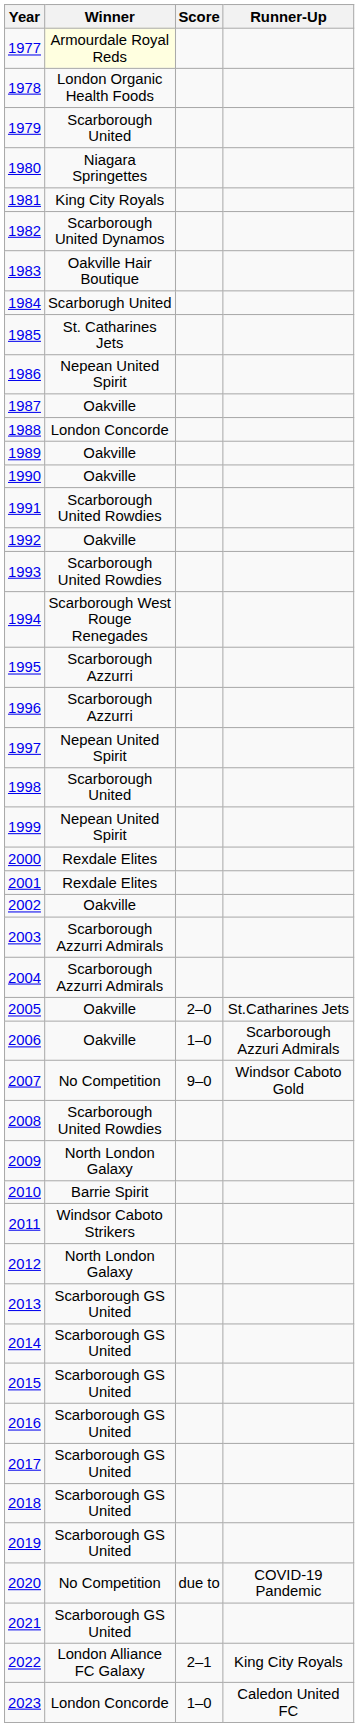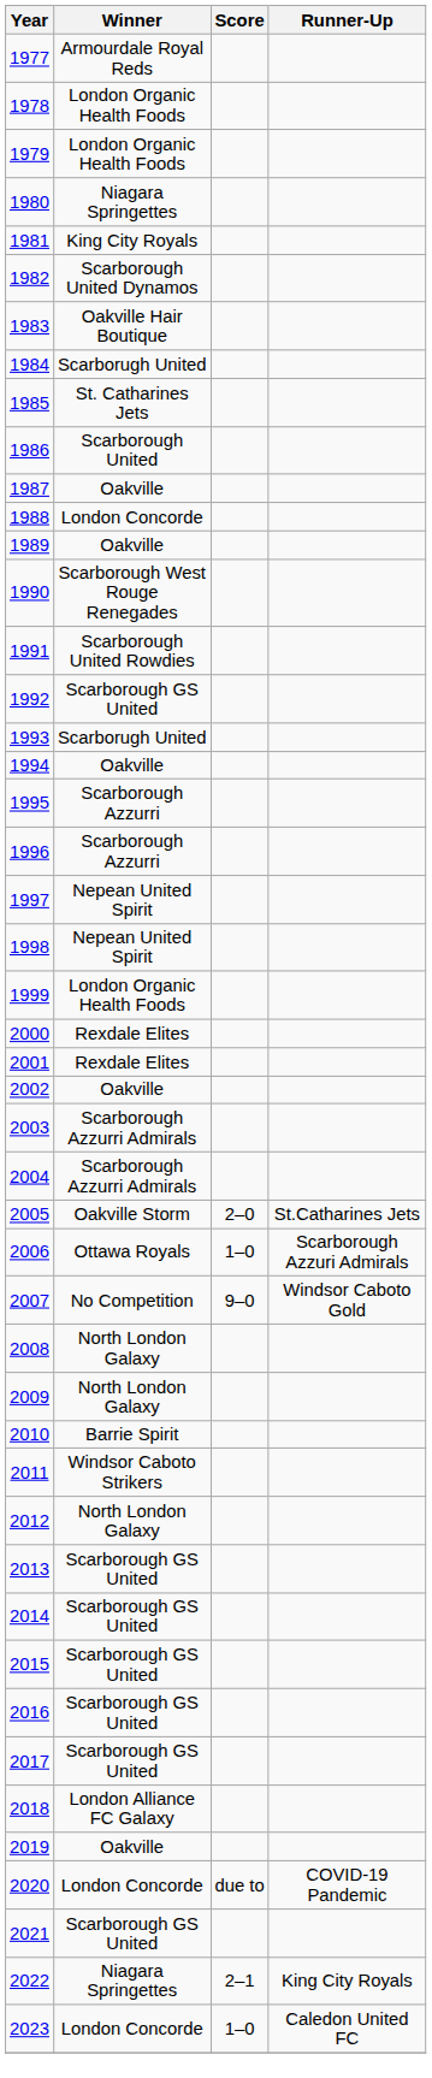 <table class="wikitable" style="font-size:90%;text-align:center;">
 <tr>
 <th>Year</th>
 <th width=120px>Winner</th>
 <th width=40px>Score</th>
 <th width=120px>Runner-Up</th>
 </tr>
 <tr>
 <td><a href='#'>1977</a></td>
-<td style="background: lightyellow;">Armourdale Royal Reds</td>
+<td>Armourdale Royal Reds</td>
 <td></td>
 <td></td>
 </tr>
 <tr>
 <td><a href='#'>1978</a></td>
 <td>London Organic Health Foods</td>
 <td></td>
 <td></td>
 </tr>
 <tr>
 <td><a href='#'>1979</a></td>
-<td>Scarborough United</td>
+<td>London Organic Health Foods</td>
 <td></td>
 <td></td>
 </tr>
 <tr>
 <td><a href='#'>1980</a></td>
 <td>Niagara Springettes</td>
 <td></td>
 <td></td>
 </tr>
 <tr>
 <td><a href='#'>1981</a></td>
 <td>King City Royals</td>
 <td></td>
 <td></td>
 </tr>
 <tr>
 <td><a href='#'>1982</a></td>
 <td>Scarborough United Dynamos</td>
 <td></td>
 <td></td>
 </tr>
 <tr>
 <td><a href='#'>1983</a></td>
 <td>Oakville Hair Boutique</td>
 <td></td>
 <td></td>
 </tr>
 <tr>
 <td><a href='#'>1984</a></td>
 <td>Scarborugh United</td>
 <td></td>
 <td></td>
 </tr>
 <tr>
 <td><a href='#'>1985</a></td>
 <td>St. Catharines Jets</td>
 <td></td>
 <td></td>
 </tr>
 <tr>
 <td><a href='#'>1986</a></td>
-<td>Nepean United Spirit</td>
+<td>Scarborough United</td>
 <td></td>
 <td></td>
 </tr>
 <tr>
 <td><a href='#'>1987</a></td>
 <td>Oakville</td>
 <td></td>
 <td></td>
 </tr>
 <tr>
 <td><a href='#'>1988</a></td>
 <td>London Concorde</td>
 <td></td>
 <td></td>
 </tr>
 <tr>
 <td><a href='#'>1989</a></td>
 <td>Oakville</td>
 <td></td>
 <td></td>
 </tr>
 <tr>
 <td><a href='#'>1990</a></td>
-<td>Oakville</td>
+<td>Scarborough West Rouge Renegades</td>
 <td></td>
 <td></td>
 </tr>
 <tr>
 <td><a href='#'>1991</a></td>
 <td>Scarborough United Rowdies</td>
 <td></td>
 <td></td>
 </tr>
 <tr>
 <td><a href='#'>1992</a></td>
-<td>Oakville</td>
+<td>Scarborough GS United</td>
 <td></td>
 <td></td>
 </tr>
 <tr>
 <td><a href='#'>1993</a></td>
-<td>Scarborough United Rowdies</td>
+<td>Scarborugh United</td>
 <td></td>
 <td></td>
 </tr>
 <tr>
 <td><a href='#'>1994</a></td>
-<td>Scarborough West Rouge Renegades</td>
+<td>Oakville</td>
 <td></td>
 <td></td>
 </tr>
 <tr>
 <td><a href='#'>1995</a></td>
 <td>Scarborough Azzurri</td>
 <td></td>
 <td></td>
 </tr>
 <tr>
 <td><a href='#'>1996</a></td>
 <td>Scarborough Azzurri</td>
 <td></td>
 <td></td>
 </tr>
 <tr>
 <td><a href='#'>1997</a></td>
 <td>Nepean United Spirit</td>
 <td></td>
 <td></td>
 </tr>
 <tr>
 <td><a href='#'>1998</a></td>
-<td>Scarborough United</td>
+<td>Nepean United Spirit</td>
 <td></td>
 <td></td>
 </tr>
 <tr>
 <td><a href='#'>1999</a></td>
-<td>Nepean United Spirit</td>
+<td>London Organic Health Foods</td>
 <td></td>
 <td></td>
 </tr>
 <tr>
 <td><a href='#'>2000</a></td>
 <td>Rexdale Elites</td>
 <td></td>
 <td></td>
 </tr>
 <tr>
 <td><a href='#'>2001</a></td>
 <td>Rexdale Elites</td>
 <td></td>
 <td></td>
 </tr>
 <tr>
 <td><a href='#'>2002</a></td>
 <td>Oakville</td>
 <td></td>
 <td></td>
 </tr>
 <tr>
 <td><a href='#'>2003</a></td>
 <td>Scarborough Azzurri Admirals</td>
 <td></td>
 <td></td>
 </tr>
 <tr>
 <td><a href='#'>2004</a></td>
 <td>Scarborough Azzurri Admirals</td>
 <td></td>
 <td></td>
 </tr>
 <tr>
 <td><a href='#'>2005</a></td>
-<td>Oakville</td>
+<td>Oakville Storm</td>
 <td>2–0</td>
 <td>St.Catharines Jets</td>
 </tr>
 <tr>
 <td><a href='#'>2006</a></td>
-<td>Oakville</td>
+<td>Ottawa Royals</td>
 <td>1–0</td>
 <td>Scarborough Azzuri Admirals</td>
 </tr>
 <tr>
 <td><a href='#'>2007</a></td>
 <td>No Competition</td>
 <td>9–0</td>
 <td>Windsor Caboto Gold</td>
 </tr>
 <tr>
 <td><a href='#'>2008</a></td>
-<td>Scarborough United Rowdies</td>
+<td>North London Galaxy</td>
 <td></td>
 <td></td>
 </tr>
 <tr>
 <td><a href='#'>2009</a></td>
 <td>North London Galaxy</td>
 <td></td>
 <td></td>
 </tr>
 <tr>
 <td><a href='#'>2010</a></td>
 <td>Barrie Spirit</td>
 <td></td>
 <td></td>
 </tr>
 <tr>
 <td><a href='#'>2011</a></td>
 <td>Windsor Caboto Strikers</td>
 <td></td>
 <td></td>
 </tr>
 <tr>
 <td><a href='#'>2012</a></td>
 <td>North London Galaxy</td>
 <td></td>
 <td></td>
 </tr>
 <tr>
 <td><a href='#'>2013</a></td>
 <td>Scarborough GS United</td>
 <td></td>
 <td></td>
 </tr>
 <tr>
 <td><a href='#'>2014</a></td>
 <td>Scarborough GS United</td>
 <td></td>
 <td></td>
 </tr>
 <tr>
 <td><a href='#'>2015</a></td>
 <td>Scarborough GS United</td>
 <td></td>
 <td></td>
 </tr>
 <tr>
 <td><a href='#'>2016</a></td>
 <td>Scarborough GS United</td>
 <td></td>
 <td></td>
 </tr>
 <tr>
 <td><a href='#'>2017</a></td>
 <td>Scarborough GS United</td>
 <td></td>
 <td></td>
 </tr>
 <tr>
 <td><a href='#'>2018</a></td>
-<td>Scarborough GS United</td>
+<td>London Alliance FC Galaxy</td>
 <td></td>
 <td></td>
 </tr>
 <tr>
 <td><a href='#'>2019</a></td>
-<td>Scarborough GS United</td>
+<td>Oakville</td>
 <td></td>
 <td></td>
 </tr>
 <tr>
 <td><a href='#'>2020</a></td>
-<td>No Competition</td>
+<td>London Concorde</td>
 <td>due to</td>
 <td>COVID-19 Pandemic</td>
 </tr>
 <tr>
 <td><a href='#'>2021</a></td>
 <td>Scarborough GS United</td>
 <td></td>
 <td></td>
 </tr>
 <tr>
 <td><a href='#'>2022</a></td>
-<td>London Alliance FC Galaxy</td>
+<td>Niagara Springettes</td>
 <td>2–1</td>
 <td>King City Royals</td>
 </tr>
 <tr>
 <td><a href='#'>2023</a></td>
 <td>London Concorde</td>
 <td>1–0</td>
 <td>Caledon United FC</td>
 </tr>
 <tr>
 </tr>
 </table>
